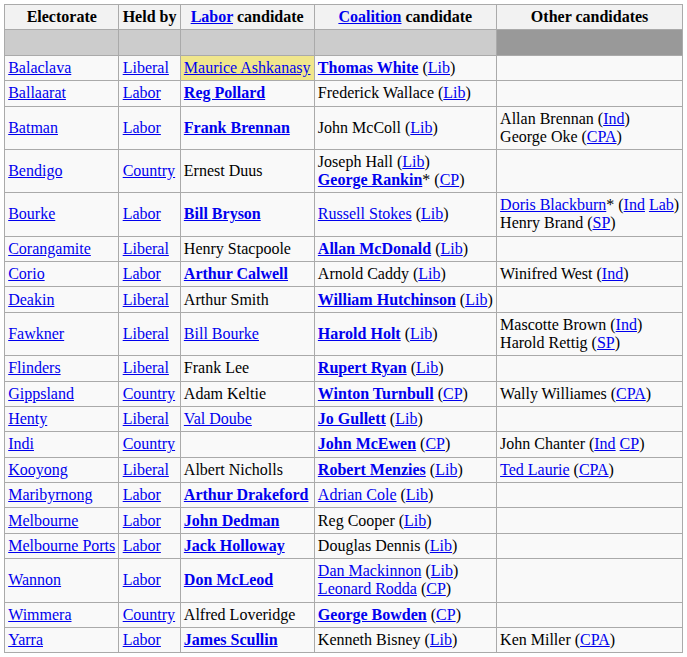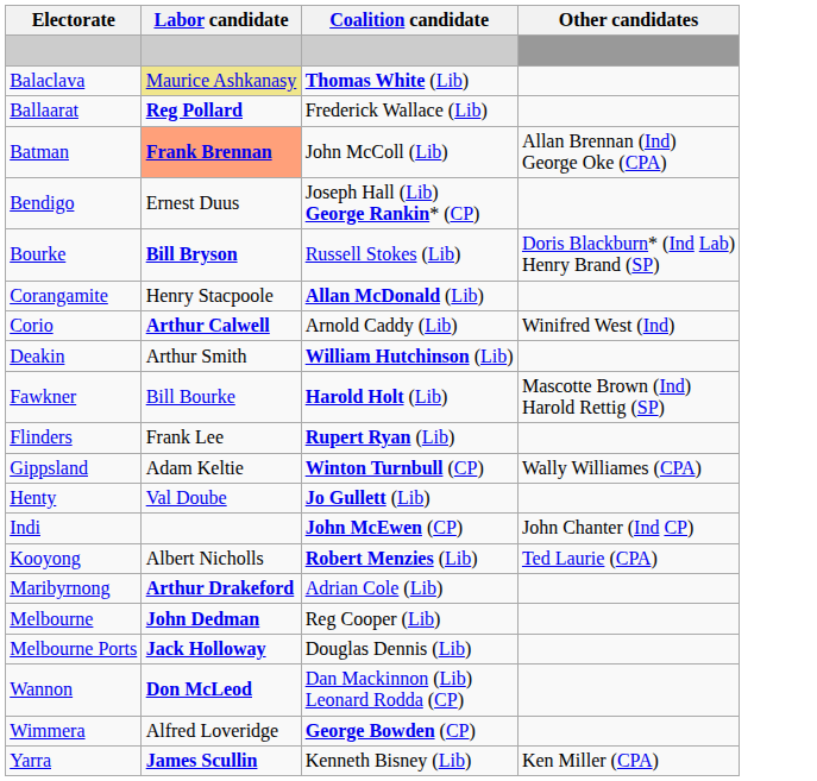 <table class="wikitable">
 <tr>
 <th>Electorate</th>
-<th>Held by</th>
 <th><a href='#'>Labor</a> candidate</th>
 <th><a href='#'>Coalition</a> candidate</th>
 <th>Other candidates</th>
 </tr>
 <tr bgcolor="#cccccc">
 <td></td>
 <td></td>
 <td></td>
-<td></td>
 <td bgcolor="#999999"> </td>
 </tr>
 <tr>
 <td><a href='#'>Balaclava</a></td>
-<td><a href='#'>Liberal</a></td>
 <td style="background: khaki;"><a href='#'>Maurice Ashkanasy</a></td>
 <td><strong><a href='#'>Thomas White</a></strong> (<a href='#'>Lib</a>)</td>
 <td></td>
 </tr>
 <tr>
 <td><a href='#'>Ballaarat</a></td>
-<td><a href='#'>Labor</a></td>
 <td><strong><a href='#'>Reg Pollard</a></strong></td>
 <td>Frederick Wallace (<a href='#'>Lib</a>)</td>
 <td></td>
 </tr>
 <tr>
 <td><a href='#'>Batman</a></td>
-<td><a href='#'>Labor</a></td>
-<td><strong><a href='#'>Frank Brennan</a></strong></td>
+<td style="background: lightsalmon;"><strong><a href='#'>Frank Brennan</a></strong></td>
 <td>John McColl (<a href='#'>Lib</a>)</td>
 <td>Allan Brennan (<a href='#'>Ind</a>)<br>George Oke (<a href='#'>CPA</a>)</td>
 </tr>
 <tr>
 <td><a href='#'>Bendigo</a></td>
-<td><a href='#'>Country</a></td>
 <td>Ernest Duus</td>
 <td>Joseph Hall (<a href='#'>Lib</a>)<br><strong><a href='#'>George Rankin</a></strong>* (<a href='#'>CP</a>)</td>
 <td></td>
 </tr>
 <tr>
 <td><a href='#'>Bourke</a></td>
-<td><a href='#'>Labor</a></td>
 <td><strong><a href='#'>Bill Bryson</a></strong></td>
 <td><a href='#'>Russell Stokes</a> (<a href='#'>Lib</a>)</td>
 <td><a href='#'>Doris Blackburn</a>* (<a href='#'>Ind</a> <a href='#'>Lab</a>)<br>Henry Brand (<a href='#'>SP</a>)</td>
 </tr>
 <tr>
 <td><a href='#'>Corangamite</a></td>
-<td><a href='#'>Liberal</a></td>
 <td>Henry Stacpoole</td>
 <td><strong><a href='#'>Allan McDonald</a></strong> (<a href='#'>Lib</a>)</td>
 <td></td>
 </tr>
 <tr>
 <td><a href='#'>Corio</a></td>
-<td><a href='#'>Labor</a></td>
 <td><strong><a href='#'>Arthur Calwell</a></strong></td>
 <td>Arnold Caddy (<a href='#'>Lib</a>)</td>
 <td>Winifred West (<a href='#'>Ind</a>)</td>
 </tr>
 <tr>
 <td><a href='#'>Deakin</a></td>
-<td><a href='#'>Liberal</a></td>
 <td>Arthur Smith</td>
 <td><strong><a href='#'>William Hutchinson</a></strong> (<a href='#'>Lib</a>)</td>
 <td></td>
 </tr>
 <tr>
 <td><a href='#'>Fawkner</a></td>
-<td><a href='#'>Liberal</a></td>
 <td><a href='#'>Bill Bourke</a></td>
 <td><strong><a href='#'>Harold Holt</a></strong> (<a href='#'>Lib</a>)</td>
 <td>Mascotte Brown (<a href='#'>Ind</a>)<br>Harold Rettig (<a href='#'>SP</a>)</td>
 </tr>
 <tr>
 <td><a href='#'>Flinders</a></td>
-<td><a href='#'>Liberal</a></td>
 <td>Frank Lee</td>
 <td><strong><a href='#'>Rupert Ryan</a></strong> (<a href='#'>Lib</a>)</td>
 <td></td>
 </tr>
 <tr>
 <td><a href='#'>Gippsland</a></td>
-<td><a href='#'>Country</a></td>
 <td>Adam Keltie</td>
 <td><strong><a href='#'>Winton Turnbull</a></strong> (<a href='#'>CP</a>)</td>
 <td>Wally Williames (<a href='#'>CPA</a>)</td>
 </tr>
 <tr>
 <td><a href='#'>Henty</a></td>
-<td><a href='#'>Liberal</a></td>
 <td><a href='#'>Val Doube</a></td>
 <td><strong><a href='#'>Jo Gullett</a></strong> (<a href='#'>Lib</a>)</td>
 <td></td>
 </tr>
 <tr>
 <td><a href='#'>Indi</a></td>
-<td><a href='#'>Country</a></td>
 <td></td>
 <td><strong><a href='#'>John McEwen</a></strong> (<a href='#'>CP</a>)</td>
 <td>John Chanter (<a href='#'>Ind</a> <a href='#'>CP</a>)</td>
 </tr>
 <tr>
 <td><a href='#'>Kooyong</a></td>
-<td><a href='#'>Liberal</a></td>
 <td>Albert Nicholls</td>
 <td><strong><a href='#'>Robert Menzies</a></strong> (<a href='#'>Lib</a>)</td>
 <td><a href='#'>Ted Laurie</a> (<a href='#'>CPA</a>)</td>
 </tr>
 <tr>
 <td><a href='#'>Maribyrnong</a></td>
-<td><a href='#'>Labor</a></td>
 <td><strong><a href='#'>Arthur Drakeford</a></strong></td>
 <td><a href='#'>Adrian Cole</a> (<a href='#'>Lib</a>)</td>
 <td></td>
 </tr>
 <tr>
 <td><a href='#'>Melbourne</a></td>
-<td><a href='#'>Labor</a></td>
 <td><strong><a href='#'>John Dedman</a></strong></td>
 <td>Reg Cooper (<a href='#'>Lib</a>)</td>
 <td></td>
 </tr>
 <tr>
 <td><a href='#'>Melbourne Ports</a></td>
-<td><a href='#'>Labor</a></td>
 <td><strong><a href='#'>Jack Holloway</a></strong></td>
 <td>Douglas Dennis (<a href='#'>Lib</a>)</td>
 <td></td>
 </tr>
 <tr>
 <td><a href='#'>Wannon</a></td>
-<td><a href='#'>Labor</a></td>
 <td><strong><a href='#'>Don McLeod</a></strong></td>
 <td><a href='#'>Dan Mackinnon</a> (<a href='#'>Lib</a>)<br><a href='#'>Leonard Rodda</a> (<a href='#'>CP</a>)</td>
 <td></td>
 </tr>
 <tr>
 <td><a href='#'>Wimmera</a></td>
-<td><a href='#'>Country</a></td>
 <td>Alfred Loveridge</td>
 <td><strong><a href='#'>George Bowden</a></strong> (<a href='#'>CP</a>)</td>
 <td></td>
 </tr>
 <tr>
 <td><a href='#'>Yarra</a></td>
-<td><a href='#'>Labor</a></td>
 <td><strong><a href='#'>James Scullin</a></strong></td>
 <td>Kenneth Bisney (<a href='#'>Lib</a>)</td>
 <td>Ken Miller (<a href='#'>CPA</a>)</td>
 </tr>
 </table>
